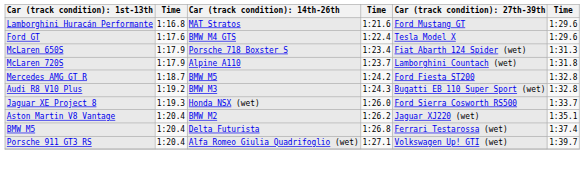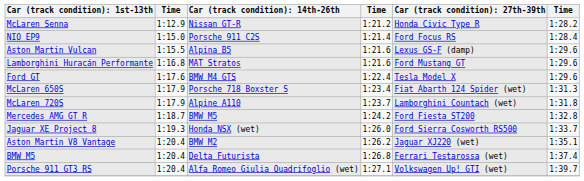 <table class="wikitable unsortable" style="text-align:center; margin-left:auto; margin-right:auto; font-size: 90%">
 <tr>
 <th scope="col" style="text-align:left;">Car (track condition): 1st-13th</th>
 <th scope="col">Time</th>
 <th scope="col" style="text-align:left;">Car (track condition): 14th-26th</th>
 <th scope="col">Time</th>
 <th scope="col" style="text-align:left;">Car (track condition): 27th-39th</th>
 <th scope="col">Time</th>
+</tr>
+<tr>
+<td scope="row" style="text-align:left; background:#E9E9E9;"><a href='#'>McLaren Senna</a></td>
+<td>1:12.9</td>
+<td scope="row" style="text-align:left; background:#E9E9E9;"><a href='#'>Nissan GT-R</a></td>
+<td>1:21.2</td>
+<td scope="row" style="text-align:left; background:#E9E9E9;"><a href='#'>Honda Civic Type R</a></td>
+<td>1:28.2</td>
+</tr>
+<tr>
+<td scope="row" style="text-align:left; background:#E9E9E9;"><a href='#'>NIO EP9</a></td>
+<td>1:15.0</td>
+<td scope="row" style="text-align:left; background:#E9E9E9;"><a href='#'>Porsche 911 C2S</a></td>
+<td>1:21.4</td>
+<td scope="row" style="text-align:left; background:#E9E9E9;"><a href='#'>Ford Focus RS</a></td>
+<td>1:28.4</td>
+</tr>
+<tr>
+<td scope="row" style="text-align:left; background:#E9E9E9;"><a href='#'>Aston Martin Vulcan</a></td>
+<td>1:15.5</td>
+<td scope="row" style="text-align:left; background:#E9E9E9;"><a href='#'>Alpina B5</a></td>
+<td>1:21.6</td>
+<td scope="row" style="text-align:left; background:#E9E9E9;"><a href='#'>Lexus GS-F</a> (damp)</td>
+<td>1:29.6</td>
 </tr>
 <tr>
 <td scope="row" style="text-align:left; background:#E9E9E9;"><a href='#'>Lamborghini Huracán Performante</a></td>
 <td>1:16.8</td>
 <td scope="row" style="text-align:left; background:#E9E9E9;"><a href='#'>MAT Stratos</a></td>
 <td>1:21.6</td>
 <td scope="row" style="text-align:left; background:#E9E9E9;"><a href='#'>Ford Mustang GT</a></td>
 <td>1:29.6</td>
 </tr>
 <tr>
 <td scope="row" style="text-align:left; background:#E9E9E9;"><a href='#'>Ford GT</a></td>
 <td>1:17.6</td>
 <td scope="row" style="text-align:left; background:#E9E9E9;"><a href='#'>BMW M4 GTS</a></td>
 <td>1:22.4</td>
 <td scope="row" style="text-align:left; background:#E9E9E9;"><a href='#'>Tesla Model X</a></td>
 <td>1:29.6</td>
 </tr>
 <tr>
 <td scope="row" style="text-align:left; background:#E9E9E9;"><a href='#'>McLaren 650S</a></td>
 <td>1:17.9</td>
 <td scope="row" style="text-align:left; background:#E9E9E9;"><a href='#'>Porsche 718 Boxster S</a></td>
 <td>1:23.4</td>
 <td scope="row" style="text-align:left; background:#E9E9E9;"><a href='#'>Fiat Abarth 124 Spider</a> (wet)</td>
 <td>1:31.3</td>
 </tr>
 <tr>
 <td scope="row" style="text-align:left; background:#E9E9E9;"><a href='#'>McLaren 720S</a></td>
 <td>1:17.9</td>
 <td scope="row" style="text-align:left; background:#E9E9E9;"><a href='#'>Alpine A110</a></td>
 <td>1:23.7</td>
 <td scope="row" style="text-align:left; background:#E9E9E9;"><a href='#'>Lamborghini Countach</a> (wet)</td>
 <td>1:31.8</td>
 </tr>
 <tr>
 <td scope="row" style="text-align:left; background:#E9E9E9;"><a href='#'>Mercedes AMG GT R</a></td>
 <td>1:18.7</td>
 <td scope="row" style="text-align:left; background:#E9E9E9;"><a href='#'>BMW M5</a></td>
 <td>1:24.2</td>
 <td scope="row" style="text-align:left; background:#E9E9E9;"><a href='#'>Ford Fiesta ST200</a></td>
 <td>1:32.8</td>
 </tr>
 <tr>
-<td scope="row" style="text-align:left; background:#E9E9E9;"><a href='#'>Audi R8 V10 Plus</a></td>
-<td>1:19.2</td>
-<td scope="row" style="text-align:left; background:#E9E9E9;"><a href='#'>BMW M3</a></td>
-<td>1:24.3</td>
-<td scope="row" style="text-align:left; background:#E9E9E9;"><a href='#'>Bugatti EB 110 Super Sport</a> (wet)</td>
-<td>1:32.8</td>
-</tr>
-<tr>
 <td scope="row" style="text-align:left; background:#E9E9E9;"><a href='#'>Jaguar XE Project 8</a></td>
 <td>1:19.3</td>
 <td scope="row" style="text-align:left; background:#E9E9E9;"><a href='#'>Honda NSX</a> (wet)</td>
 <td>1:26.0</td>
 <td scope="row" style="text-align:left; background:#E9E9E9;"><a href='#'>Ford Sierra Cosworth RS500</a></td>
 <td>1:33.7</td>
 </tr>
 <tr>
 <td scope="row" style="text-align:left; background:#E9E9E9;"><a href='#'>Aston Martin V8 Vantage</a></td>
 <td>1:20.4</td>
 <td scope="row" style="text-align:left; background:#E9E9E9;"><a href='#'>BMW M2</a></td>
 <td>1:26.2</td>
 <td scope="row" style="text-align:left; background:#E9E9E9;"><a href='#'>Jaguar XJ220</a> (wet)</td>
 <td>1:35.1</td>
 </tr>
 <tr>
 <td scope="row" style="text-align:left; background:#E9E9E9;"><a href='#'>BMW M5</a></td>
 <td>1:20.4</td>
 <td scope="row" style="text-align:left; background:#E9E9E9;"><a href='#'>Delta Futurista</a></td>
 <td>1:26.8</td>
 <td scope="row" style="text-align:left; background:#E9E9E9;"><a href='#'>Ferrari Testarossa</a> (wet)</td>
 <td>1:37.4</td>
 </tr>
 <tr>
 <td scope="row" style="text-align:left; background:#E9E9E9;"><a href='#'>Porsche 911 GT3 RS</a></td>
 <td>1:20.4</td>
 <td scope="row" style="text-align:left; background:#E9E9E9;"><a href='#'>Alfa Romeo Giulia Quadrifoglio</a> (wet)</td>
 <td>1:27.1</td>
 <td scope="row" style="text-align:left; background:#E9E9E9;"><a href='#'>Volkswagen Up! GTI</a> (wet)</td>
 <td>1:39.7</td>
 </tr>
 <tr>
 </tr>
 </table>
